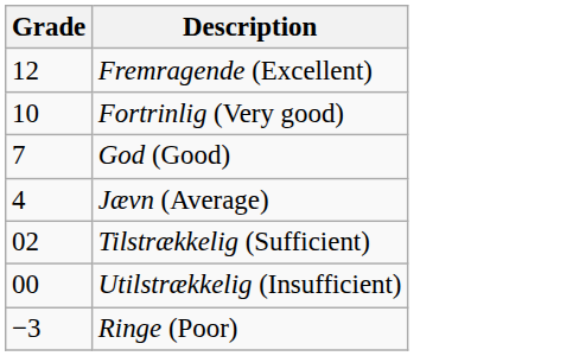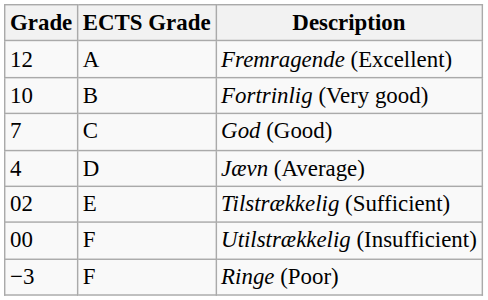 <table class="wikitable">
 <tr>
 <th>Grade</th>
+<th>ECTS Grade</th>
 <th>Description</th>
 </tr>
 <tr>
 <td>12</td>
+<td>A</td>
 <td><em>Fremragende</em> (Excellent)</td>
 </tr>
 <tr>
 <td>10</td>
+<td>B</td>
 <td><em>Fortrinlig</em> (Very good)</td>
 </tr>
 <tr>
 <td>7</td>
+<td>C</td>
 <td><em>God</em> (Good)</td>
 </tr>
 <tr>
 <td>4</td>
+<td>D</td>
 <td><em>Jævn</em> (Average)</td>
 </tr>
 <tr>
 <td>02</td>
+<td>E</td>
 <td><em>Tilstrækkelig</em> (Sufficient)</td>
 </tr>
 <tr>
 <td>00</td>
+<td>F</td>
 <td><em>Utilstrækkelig</em> (Insufficient)</td>
 </tr>
 <tr>
 <td>−3</td>
+<td>F</td>
 <td><em>Ringe</em> (Poor)</td>
 </tr>
 </table>
